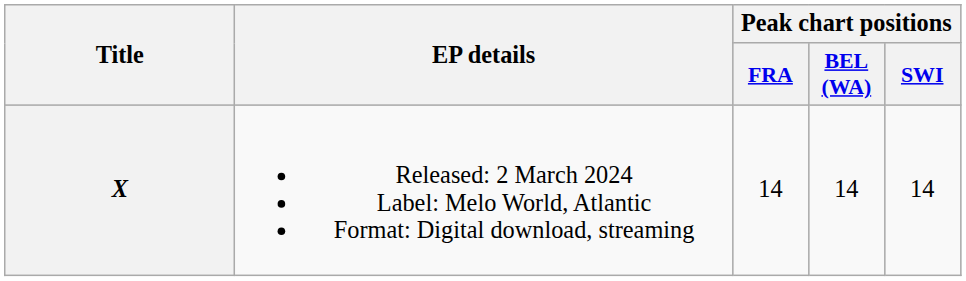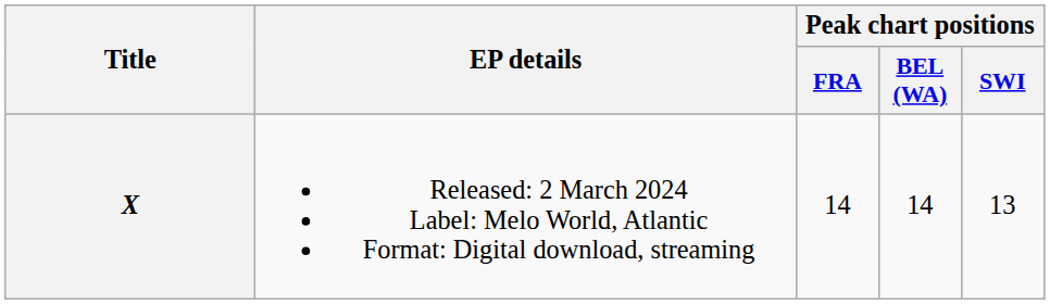 <table class="wikitable plainrowheaders" style="text-align:center;">
 <tr>
 <th scope="col" rowspan="2" style="width:9em;">Title</th>
 <th scope="col" rowspan="2" style="width:20em;">EP details</th>
 <th scope="col" colspan="3">Peak chart positions</th>
 </tr>
 <tr>
 <th scope="col" style="width:3em;font-size:90%"><a href='#'>FRA</a><br></th>
 <th scope="col" style="width:3em;font-size:90%"><a href='#'>BEL<br>(WA)</a><br></th>
 <th scope="col" style="width:3em;font-size:90%"><a href='#'>SWI</a><br></th>
 </tr>
 <tr>
 <th scope="row"><em>X</em></th>
 <td><br><ul><li>Released: 2 March 2024</li><li>Label: Melo World, Atlantic</li><li>Format: Digital download, streaming</li></ul></td>
 <td>14</td>
 <td>14</td>
-<td>14</td>
+<td>13</td>
 </tr>
 </table>
